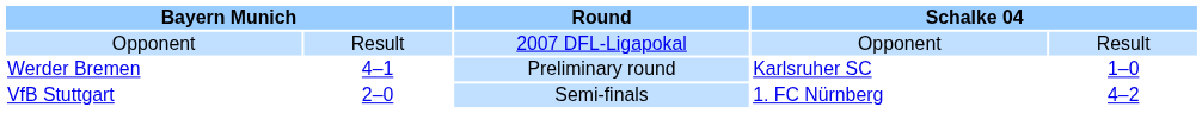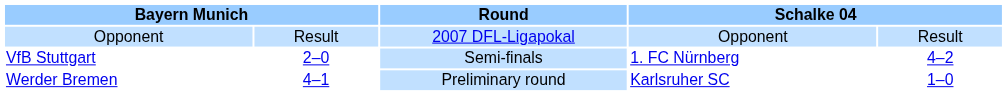 <table style="width:80%; text-align:center;">
 <tr style="vertical-align:top; background:#99CCFF;">
 <th colspan="2">Bayern Munich</th>
 <th style="width:20%">Round</th>
 <th colspan="2">Schalke 04</th>
 </tr>
 <tr style="vertical-align:top; background:#C1E0FF;">
 <td style="width:20%">Opponent</td>
 <td style="width:10%">Result</td>
 <td><a href='#'>2007 DFL-Ligapokal</a></td>
 <td style="width:20%">Opponent</td>
 <td style="width:10%">Result</td>
 </tr>
 <tr>
+<td align="left"><a href='#'>VfB Stuttgart</a></td>
+<td><a href='#'>2–0</a></td>
+<td style="background:#C1E0FF;">Semi-finals</td>
+<td align="left"><a href='#'>1. FC Nürnberg</a></td>
+<td><a href='#'>4–2</a></td>
+</tr>
+<tr>
 <td align="left"><a href='#'>Werder Bremen</a></td>
 <td><a href='#'>4–1</a></td>
 <td style="background:#C1E0FF;">Preliminary round</td>
 <td align="left"><a href='#'>Karlsruher SC</a></td>
 <td><a href='#'>1–0</a></td>
 </tr>
-<tr>
-<td align="left"><a href='#'>VfB Stuttgart</a></td>
-<td><a href='#'>2–0</a></td>
-<td style="background:#C1E0FF;">Semi-finals</td>
-<td align="left"><a href='#'>1. FC Nürnberg</a></td>
-<td><a href='#'>4–2</a></td>
-</tr>
 </table>
